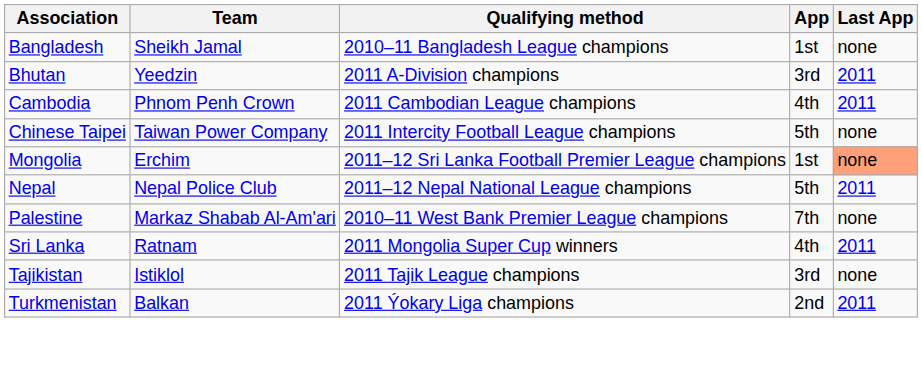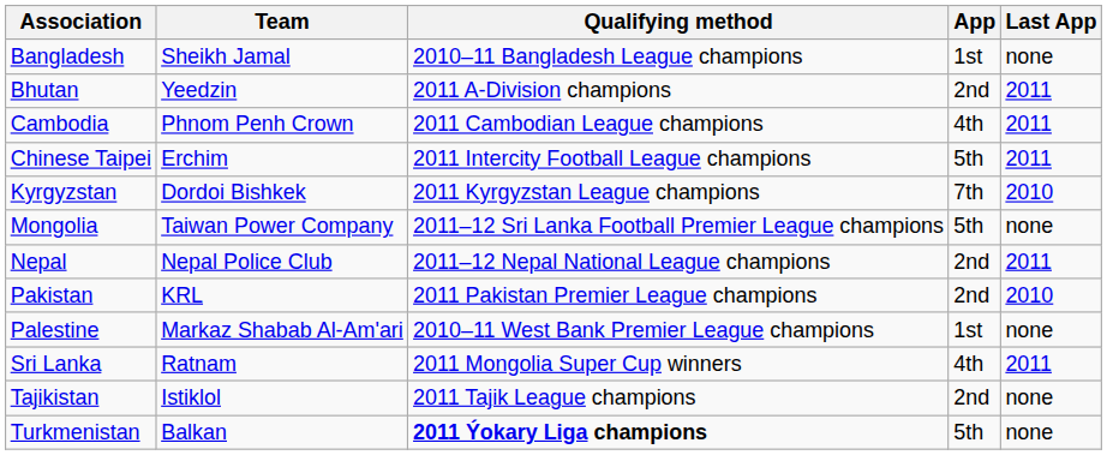 <table class="wikitable">
 <tr>
 <th>Association</th>
 <th>Team</th>
 <th>Qualifying method</th>
 <th>App</th>
 <th>Last App</th>
 </tr>
 <tr>
 <td> <a href='#'>Bangladesh</a></td>
 <td><a href='#'>Sheikh Jamal</a></td>
 <td><a href='#'>2010–11 Bangladesh League</a> champions</td>
 <td>1st</td>
 <td>none</td>
 </tr>
 <tr>
 <td> <a href='#'>Bhutan</a></td>
 <td><a href='#'>Yeedzin</a></td>
 <td><a href='#'>2011 A-Division</a> champions</td>
-<td>3rd</td>
+<td>2nd</td>
 <td><a href='#'>2011</a></td>
 </tr>
 <tr>
 <td> <a href='#'>Cambodia</a></td>
 <td><a href='#'>Phnom Penh Crown</a></td>
 <td><a href='#'>2011 Cambodian League</a> champions</td>
 <td>4th</td>
 <td><a href='#'>2011</a></td>
 </tr>
 <tr>
 <td> <a href='#'>Chinese Taipei</a></td>
-<td><a href='#'>Taiwan Power Company</a></td>
+<td><a href='#'>Erchim</a></td>
 <td><a href='#'>2011 Intercity Football League</a> champions</td>
 <td>5th</td>
-<td>none</td>
+<td><a href='#'>2011</a></td>
+</tr>
+<tr>
+<td> <a href='#'>Kyrgyzstan</a></td>
+<td><a href='#'>Dordoi Bishkek</a></td>
+<td><a href='#'>2011 Kyrgyzstan League</a> champions</td>
+<td>7th</td>
+<td><a href='#'>2010</a></td>
 </tr>
 <tr>
 <td> <a href='#'>Mongolia</a></td>
-<td><a href='#'>Erchim</a></td>
+<td><a href='#'>Taiwan Power Company</a></td>
 <td><a href='#'>2011–12 Sri Lanka Football Premier League</a> champions</td>
-<td>1st</td>
-<td style="background: lightsalmon;">none</td>
+<td>5th</td>
+<td>none</td>
 </tr>
 <tr>
 <td> <a href='#'>Nepal</a></td>
 <td><a href='#'>Nepal Police Club</a></td>
 <td><a href='#'>2011–12 Nepal National League</a> champions</td>
-<td>5th</td>
+<td>2nd</td>
 <td><a href='#'>2011</a></td>
+</tr>
+<tr>
+<td> <a href='#'>Pakistan</a></td>
+<td><a href='#'>KRL</a></td>
+<td><a href='#'>2011 Pakistan Premier League</a> champions</td>
+<td>2nd</td>
+<td><a href='#'>2010</a></td>
 </tr>
 <tr>
 <td> <a href='#'>Palestine</a></td>
 <td><a href='#'>Markaz Shabab Al-Am'ari</a></td>
 <td><a href='#'>2010–11 West Bank Premier League</a> champions</td>
-<td>7th</td>
+<td>1st</td>
 <td>none</td>
 </tr>
 <tr>
 <td> <a href='#'>Sri Lanka</a></td>
 <td><a href='#'>Ratnam</a></td>
 <td><a href='#'>2011 Mongolia Super Cup</a> winners</td>
 <td>4th</td>
 <td><a href='#'>2011</a></td>
 </tr>
 <tr>
 <td> <a href='#'>Tajikistan</a></td>
 <td><a href='#'>Istiklol</a></td>
 <td><a href='#'>2011 Tajik League</a> champions</td>
-<td>3rd</td>
+<td>2nd</td>
 <td>none</td>
 </tr>
 <tr>
 <td> <a href='#'>Turkmenistan</a></td>
 <td><a href='#'>Balkan</a></td>
-<td><a href='#'>2011 Ýokary Liga</a> champions</td>
-<td>2nd</td>
-<td><a href='#'>2011</a></td>
+<td><strong><a href='#'>2011 Ýokary Liga</a> champions</strong></td>
+<td>5th</td>
+<td>none</td>
 </tr>
 </table>
